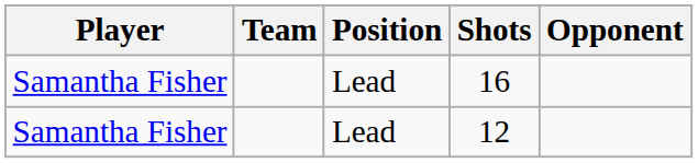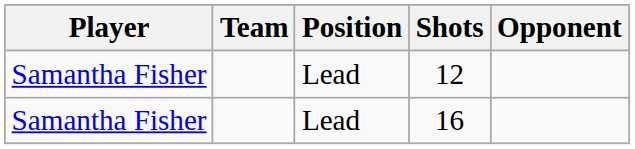 <table class="wikitable sortable">
 <tr>
 <th>Player</th>
 <th>Team</th>
 <th>Position</th>
 <th>Shots</th>
 <th>Opponent</th>
 </tr>
 <tr>
 <td><a href='#'>Samantha Fisher</a></td>
 <td></td>
 <td data-sort-value="1">Lead</td>
-<td style="text-align:center;">16</td>
+<td style="text-align:center;">12</td>
 <td></td>
 </tr>
 <tr>
 <td><a href='#'>Samantha Fisher</a></td>
 <td></td>
 <td data-sort-value="1">Lead</td>
-<td style="text-align:center;">12</td>
+<td style="text-align:center;">16</td>
 <td></td>
 </tr>
 </table>
